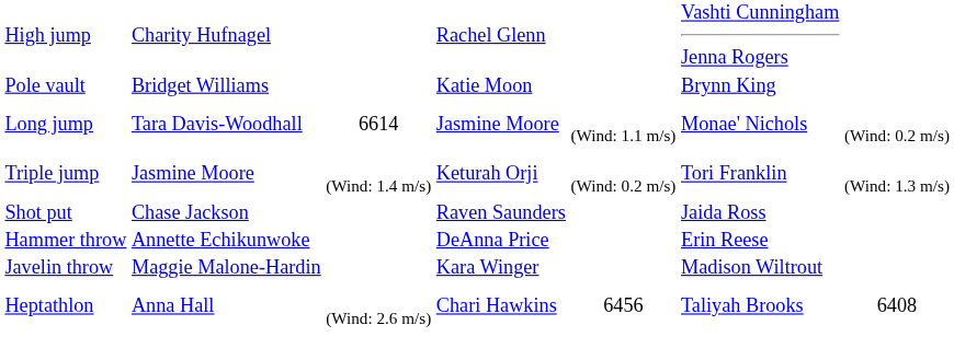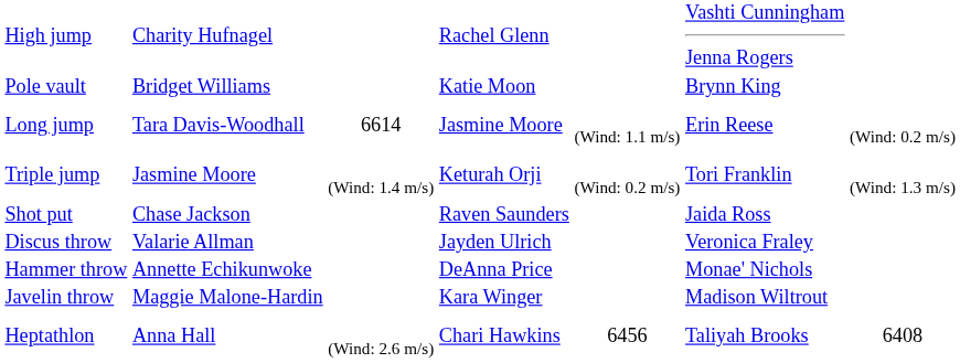 <table>
 <tr>
 <td><a href='#'>High jump</a></td>
 <td><a href='#'>Charity Hufnagel</a></td>
 <td></td>
 <td><a href='#'>Rachel Glenn</a></td>
 <td></td>
 <td><a href='#'>Vashti Cunningham</a><hr><a href='#'>Jenna Rogers</a></td>
 <td></td>
 </tr>
 <tr>
 <td><a href='#'>Pole vault</a></td>
 <td><a href='#'>Bridget Williams</a></td>
 <td></td>
 <td><a href='#'>Katie Moon</a></td>
 <td></td>
 <td><a href='#'>Brynn King</a></td>
 <td></td>
 </tr>
 <tr>
 <td><a href='#'>Long jump</a></td>
 <td><a href='#'>Tara Davis-Woodhall</a></td>
 <td align=center>6614</td>
 <td><a href='#'>Jasmine Moore</a></td>
 <td><br><small>(Wind: 1.1 m/s)</small></td>
-<td><a href='#'>Monae' Nichols</a></td>
+<td><a href='#'>Erin Reese</a></td>
 <td><br><small>(Wind: 0.2 m/s)</small></td>
 </tr>
 <tr>
 <td><a href='#'>Triple jump</a></td>
 <td><a href='#'>Jasmine Moore</a></td>
 <td><br><small>(Wind: 1.4 m/s)</small></td>
 <td><a href='#'>Keturah Orji</a></td>
 <td><br><small>(Wind: 0.2 m/s)</small></td>
 <td><a href='#'>Tori Franklin</a></td>
 <td><br><small>(Wind: 1.3 m/s)</small></td>
 </tr>
 <tr>
 <td><a href='#'>Shot put</a></td>
 <td><a href='#'>Chase Jackson</a></td>
 <td></td>
 <td><a href='#'>Raven Saunders</a></td>
 <td></td>
 <td><a href='#'>Jaida Ross</a></td>
 <td></td>
 </tr>
 <tr>
+<td><a href='#'>Discus throw</a></td>
+<td><a href='#'>Valarie Allman</a></td>
+<td></td>
+<td><a href='#'>Jayden Ulrich</a></td>
+<td></td>
+<td><a href='#'>Veronica Fraley</a></td>
+<td></td>
+</tr>
+<tr>
 <td><a href='#'>Hammer throw</a></td>
 <td><a href='#'>Annette Echikunwoke</a></td>
 <td></td>
 <td><a href='#'>DeAnna Price</a></td>
 <td></td>
-<td><a href='#'>Erin Reese</a></td>
+<td><a href='#'>Monae' Nichols</a></td>
 <td></td>
 </tr>
 <tr>
 <td><a href='#'>Javelin throw</a></td>
 <td><a href='#'>Maggie Malone-Hardin</a></td>
 <td> </td>
 <td><a href='#'>Kara Winger</a></td>
 <td></td>
 <td><a href='#'>Madison Wiltrout</a></td>
 <td></td>
 </tr>
 <tr>
 <td><a href='#'>Heptathlon</a></td>
 <td><a href='#'>Anna Hall</a></td>
 <td><br><small>(Wind: 2.6 m/s)</small></td>
 <td><a href='#'>Chari Hawkins</a></td>
 <td align=center>6456</td>
 <td><a href='#'>Taliyah Brooks</a></td>
 <td align=center>6408</td>
 </tr>
 </table>
